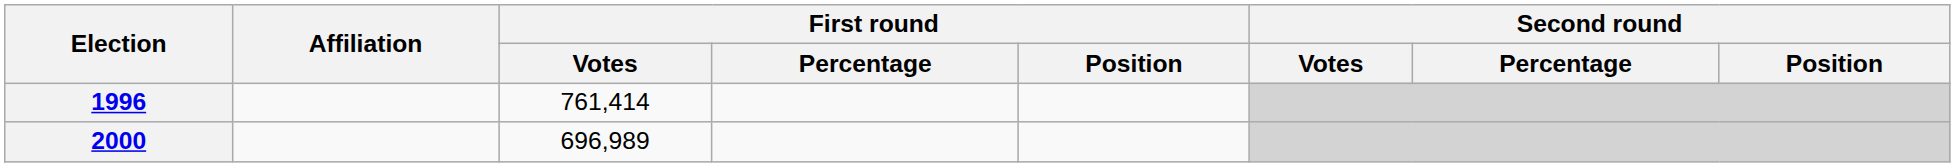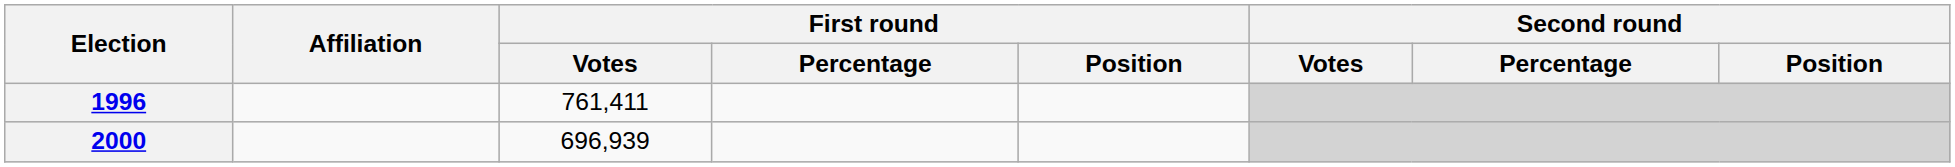 <table class=wikitable width=100%>
 <tr>
 <th rowspan=2>Election</th>
 <th rowspan=2>Affiliation</th>
 <th colspan=3>First round</th>
 <th colspan=3>Second round</th>
 </tr>
 <tr>
 <th>Votes</th>
 <th>Percentage</th>
 <th>Position</th>
 <th>Votes</th>
 <th>Percentage</th>
 <th>Position</th>
 </tr>
 <tr align=center>
 <th><a href='#'>1996</a></th>
 <td></td>
-<td>761,414</td>
+<td>761,411</td>
 <td></td>
 <td></td>
 <td bgcolor=lightgrey colspan=3></td>
 </tr>
 <tr align=center>
 <th><a href='#'>2000</a></th>
 <td></td>
-<td>696,989</td>
+<td>696,939</td>
 <td></td>
 <td></td>
 <td bgcolor=lightgrey colspan=3></td>
 </tr>
 </table>
